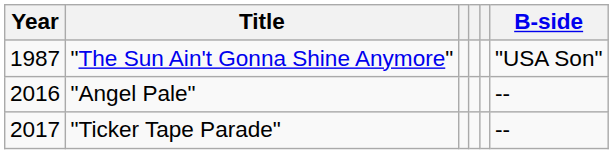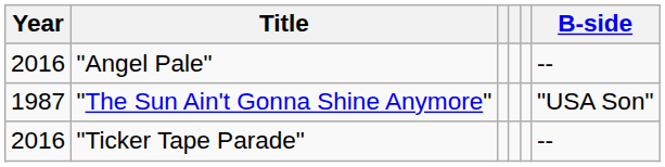 <table class="wikitable sortable">
 <tr>
 <th>Year</th>
 <th>Title</th>
 <th></th>
 <th></th>
 <th></th>
 <th><a href='#'>B-side</a></th>
 </tr>
 <tr>
+<td style="text-align:left;">2016</td>
+<td style="text-align:left;">"Angel Pale"</td>
+<td></td>
+<td></td>
+<td></td>
+<td style="text-align:left;">--</td>
+</tr>
+<tr>
 <td style="text-align:left;">1987</td>
 <td style="text-align:left;">"<a href='#'>The Sun Ain't Gonna Shine Anymore</a>"</td>
 <td></td>
 <td></td>
 <td></td>
 <td style="text-align:left;">"USA Son"</td>
 </tr>
 <tr>
-<td style="text-align:left;">2016</td>
-<td style="text-align:left;">"Angel Pale"</td>
-<td></td>
-<td></td>
-<td></td>
-<td style="text-align:left;">--</td>
-</tr>
-<tr>
-<td>2017</td>
+<td>2016</td>
 <td>"Ticker Tape Parade"</td>
 <td></td>
 <td></td>
 <td></td>
 <td>--</td>
 </tr>
 </table>
